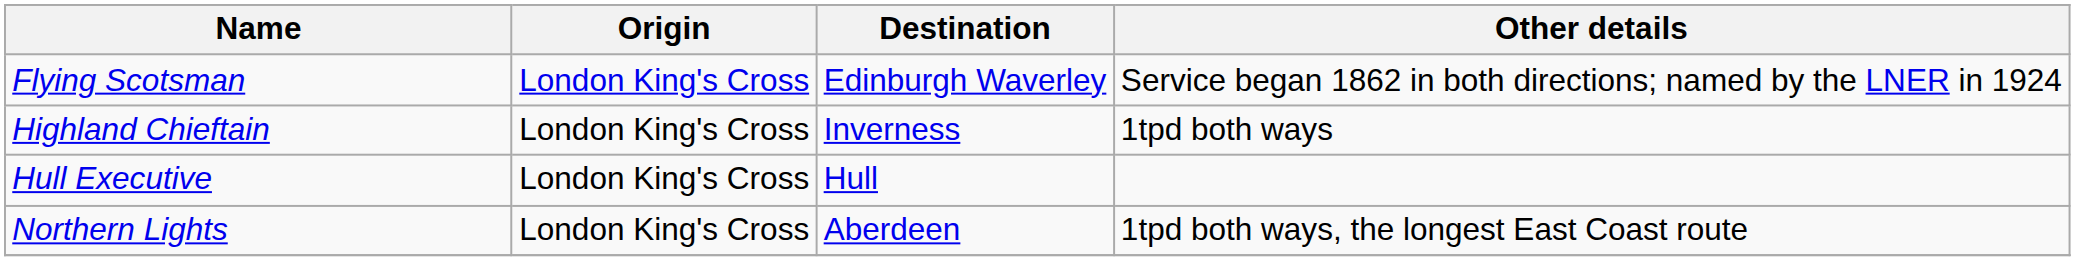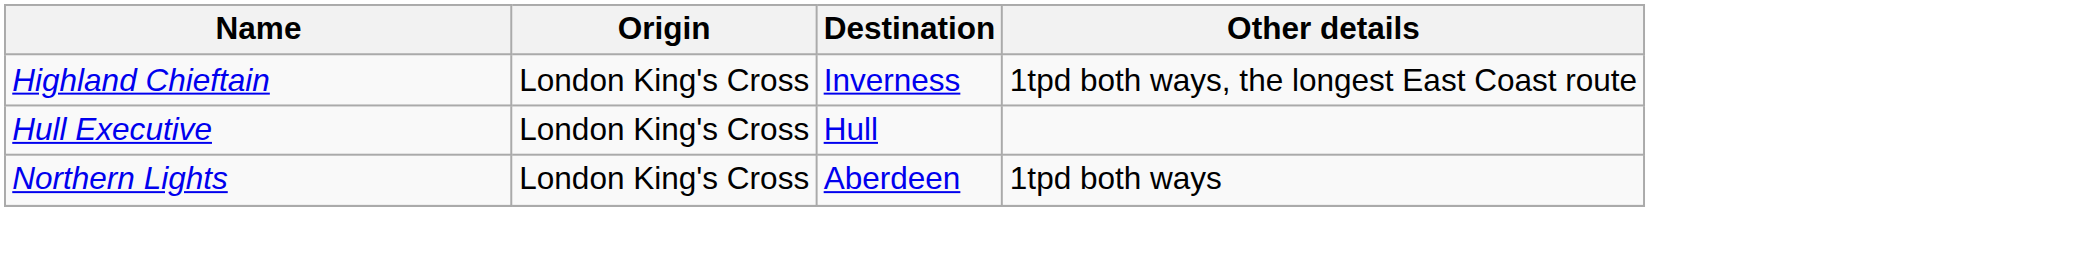 <table class="wikitable" border="1">
 <tr>
 <th width="250px"><strong>Name</strong></th>
 <th><strong>Origin</strong></th>
 <th><strong>Destination</strong></th>
 <th><strong>Other details</strong></th>
 </tr>
 <tr>
-<td><em><a href='#'>Flying Scotsman</a></em></td>
-<td><a href='#'>London King's Cross</a></td>
-<td><a href='#'>Edinburgh Waverley</a></td>
-<td>Service began 1862 in both directions; named by the <a href='#'>LNER</a> in 1924</td>
-</tr>
-<tr>
 <td><em><a href='#'>Highland Chieftain</a></em></td>
 <td>London King's Cross</td>
 <td><a href='#'>Inverness</a></td>
-<td>1tpd both ways</td>
+<td>1tpd both ways, the longest East Coast route</td>
 </tr>
 <tr>
 <td><em><a href='#'>Hull Executive</a></em></td>
 <td>London King's Cross</td>
 <td><a href='#'>Hull</a></td>
 <td></td>
 </tr>
 <tr>
 <td><em><a href='#'>Northern Lights</a></em></td>
 <td>London King's Cross</td>
 <td><a href='#'>Aberdeen</a></td>
-<td>1tpd both ways, the longest East Coast route</td>
+<td>1tpd both ways</td>
 </tr>
 <tr>
 </tr>
 </table>
